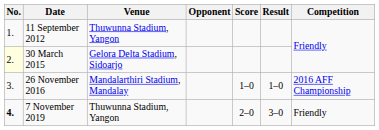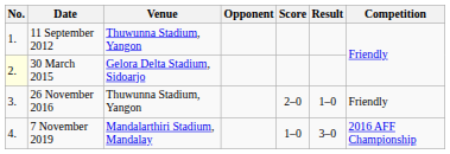 <table class="wikitable">
 <tr>
 <th>No.</th>
 <th>Date</th>
 <th>Venue</th>
 <th>Opponent</th>
 <th>Score</th>
 <th>Result</th>
 <th>Competition</th>
 </tr>
 <tr>
 <td>1.</td>
 <td>11 September 2012</td>
 <td><a href='#'>Thuwunna Stadium</a>, <a href='#'>Yangon</a></td>
 <td></td>
 <td></td>
 <td></td>
 <td rowspan=2><a href='#'>Friendly</a></td>
 </tr>
 <tr>
 <td style="background: lightyellow;">2.</td>
 <td>30 March 2015</td>
 <td><a href='#'>Gelora Delta Stadium</a>, <a href='#'>Sidoarjo</a></td>
 <td></td>
 <td></td>
 <td></td>
 </tr>
 <tr>
 <td>3.</td>
 <td>26 November 2016</td>
+<td>Thuwunna Stadium, Yangon</td>
+<td></td>
+<td align=center>2–0</td>
+<td align=center>1–0</td>
+<td>Friendly</td>
+</tr>
+<tr>
+<td>4.</td>
+<td>7 November 2019</td>
 <td><a href='#'>Mandalarthiri Stadium</a>, <a href='#'>Mandalay</a></td>
 <td></td>
 <td align=center>1–0</td>
-<td align=center>1–0</td>
+<td align=center>3–0</td>
 <td><a href='#'>2016 AFF Championship</a></td>
 </tr>
-<tr>
-<td><strong>4.</strong></td>
-<td>7 November 2019</td>
-<td>Thuwunna Stadium, Yangon</td>
-<td></td>
-<td align=center>2–0</td>
-<td align=center>3–0</td>
-<td>Friendly</td>
-</tr>
 </table>
